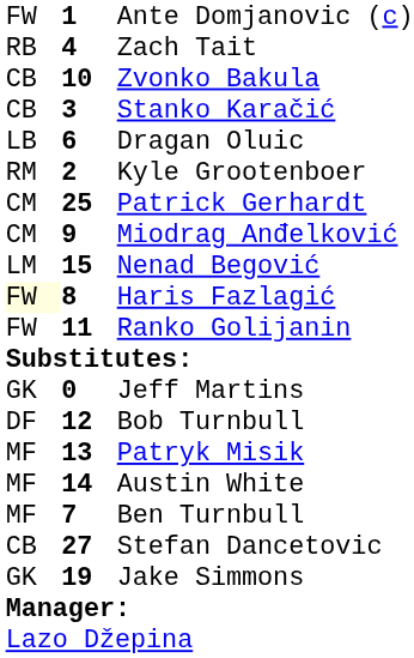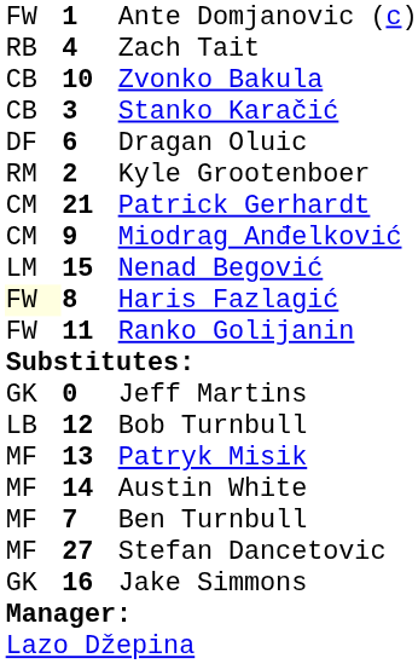 <table cellspacing="0" cellpadding="0" style="font-size:90%; margin:auto;">
 <tr>
 <th width=25></th>
 <th width=25></th>
 </tr>
 <tr>
 <td>FW</td>
 <td><strong>1</strong></td>
 <td> Ante Domjanovic (<a href='#'>c</a>)</td>
 <td></td>
 <td></td>
 </tr>
 <tr>
 <td>RB</td>
 <td><strong>4</strong></td>
 <td> Zach Tait</td>
 <td></td>
 <td></td>
 </tr>
 <tr>
 <td>CB</td>
 <td><strong>10</strong></td>
 <td> <a href='#'>Zvonko Bakula</a></td>
 <td></td>
 <td></td>
 </tr>
 <tr>
 <td>CB</td>
 <td><strong>3</strong></td>
 <td> <a href='#'>Stanko Karačić</a></td>
 <td></td>
 <td></td>
 </tr>
 <tr>
-<td>LB</td>
+<td>DF</td>
 <td><strong>6</strong></td>
 <td> Dragan Oluic</td>
 <td></td>
 <td></td>
 </tr>
 <tr>
 <td>RM</td>
 <td><strong>2</strong></td>
 <td> Kyle Grootenboer</td>
 <td></td>
 <td></td>
 </tr>
 <tr>
 <td>CM</td>
-<td><strong>25</strong></td>
+<td><strong>21</strong></td>
 <td> <a href='#'>Patrick Gerhardt</a></td>
 <td></td>
 <td></td>
 </tr>
 <tr>
 <td>CM</td>
 <td><strong>9</strong></td>
 <td> <a href='#'>Miodrag Anđelković</a></td>
 <td></td>
 <td></td>
 </tr>
 <tr>
 <td>LM</td>
 <td><strong>15</strong></td>
 <td> <a href='#'>Nenad Begović</a></td>
 <td></td>
 <td></td>
 </tr>
 <tr>
 <td style="background: lightyellow;">FW</td>
 <td><strong>8</strong></td>
 <td> <a href='#'>Haris Fazlagić</a></td>
 <td></td>
 <td></td>
 </tr>
 <tr>
 <td>FW</td>
 <td><strong>11</strong></td>
 <td> <a href='#'>Ranko Golijanin</a></td>
 <td></td>
 <td></td>
 </tr>
 <tr>
 <td colspan=3><strong>Substitutes:</strong></td>
 </tr>
 <tr>
 <td>GK</td>
 <td><strong>0</strong></td>
 <td> Jeff Martins</td>
 <td></td>
 <td></td>
 </tr>
 <tr>
-<td>DF</td>
+<td>LB</td>
 <td><strong>12</strong></td>
 <td> Bob Turnbull</td>
 <td></td>
 <td></td>
 </tr>
 <tr>
 <td>MF</td>
 <td><strong>13</strong></td>
 <td> <a href='#'>Patryk Misik</a></td>
 <td></td>
 <td></td>
 </tr>
 <tr>
 <td>MF</td>
 <td><strong>14</strong></td>
 <td> Austin White</td>
 <td></td>
 <td></td>
 </tr>
 <tr>
 <td>MF</td>
 <td><strong>7</strong></td>
 <td> Ben Turnbull</td>
 <td></td>
 <td></td>
 </tr>
 <tr>
-<td>CB</td>
+<td>MF</td>
 <td><strong>27</strong></td>
 <td> Stefan Dancetovic</td>
 <td></td>
 <td></td>
 </tr>
 <tr>
 <td>GK</td>
-<td><strong>19</strong></td>
+<td><strong>16</strong></td>
 <td> Jake Simmons</td>
 <td></td>
 <td></td>
 </tr>
 <tr>
 <td colspan=3><strong>Manager:</strong></td>
 </tr>
 <tr>
 <td colspan=4> <a href='#'>Lazo Džepina</a></td>
 </tr>
 </table>
